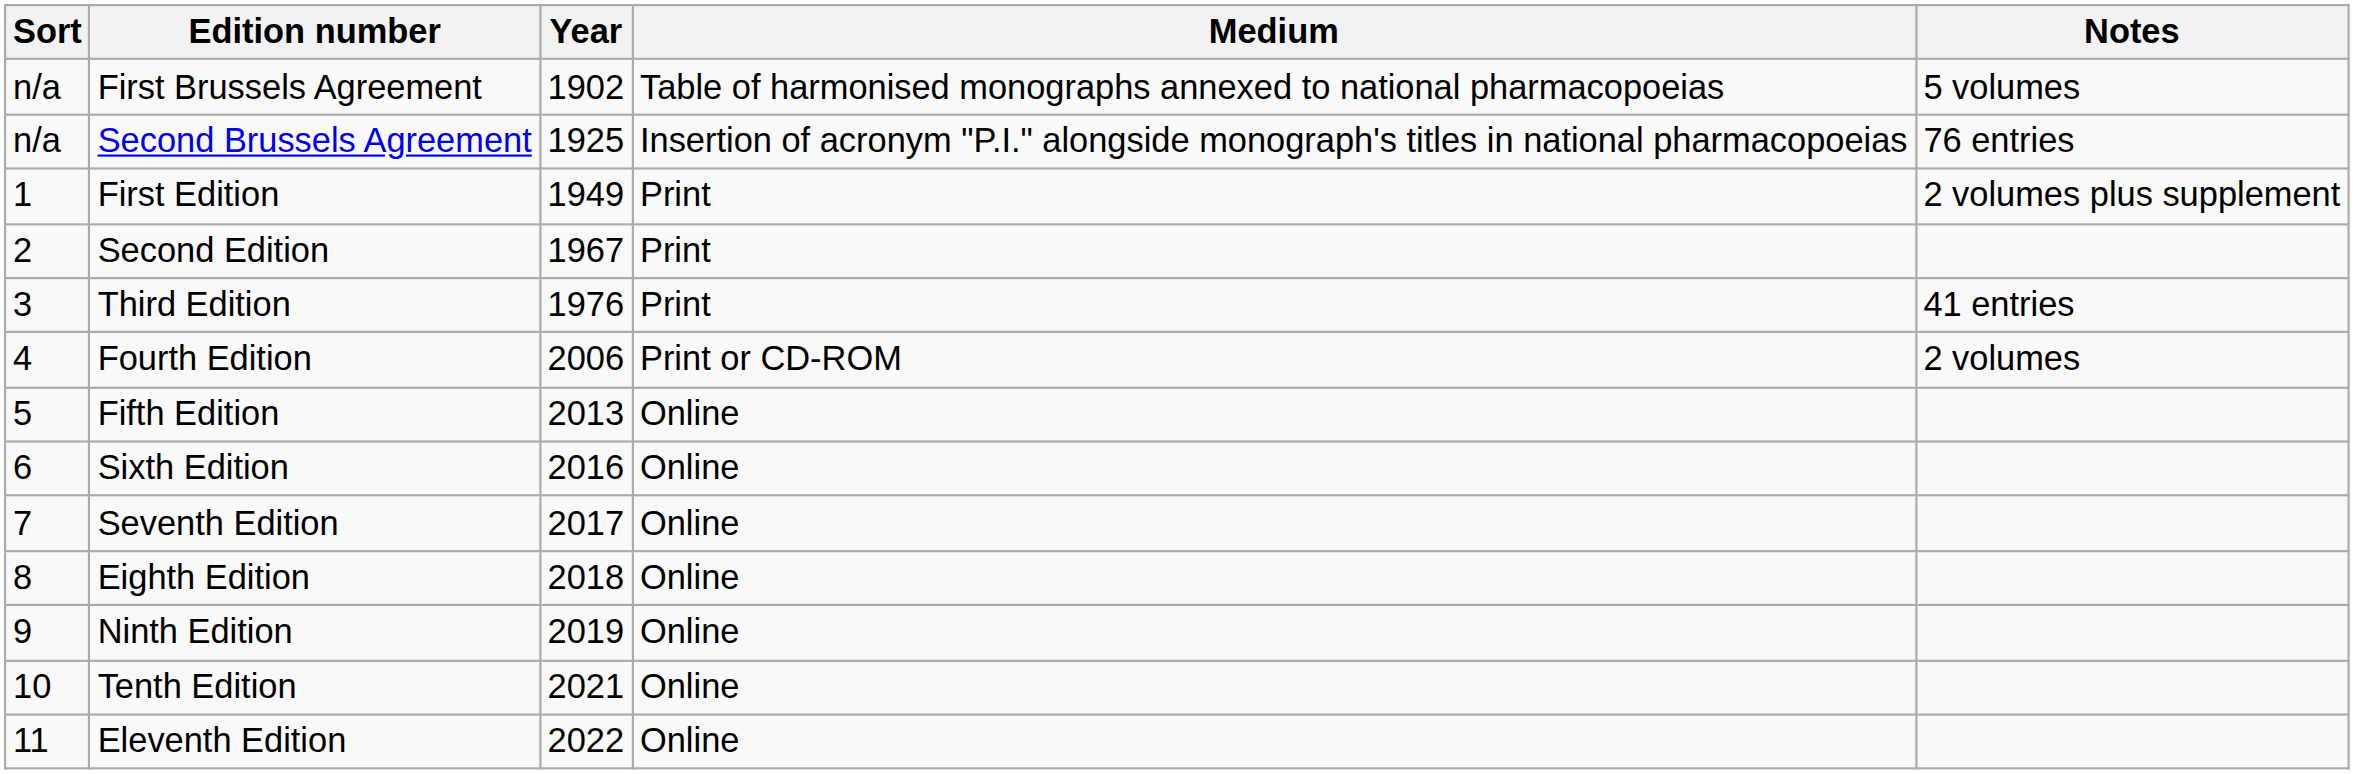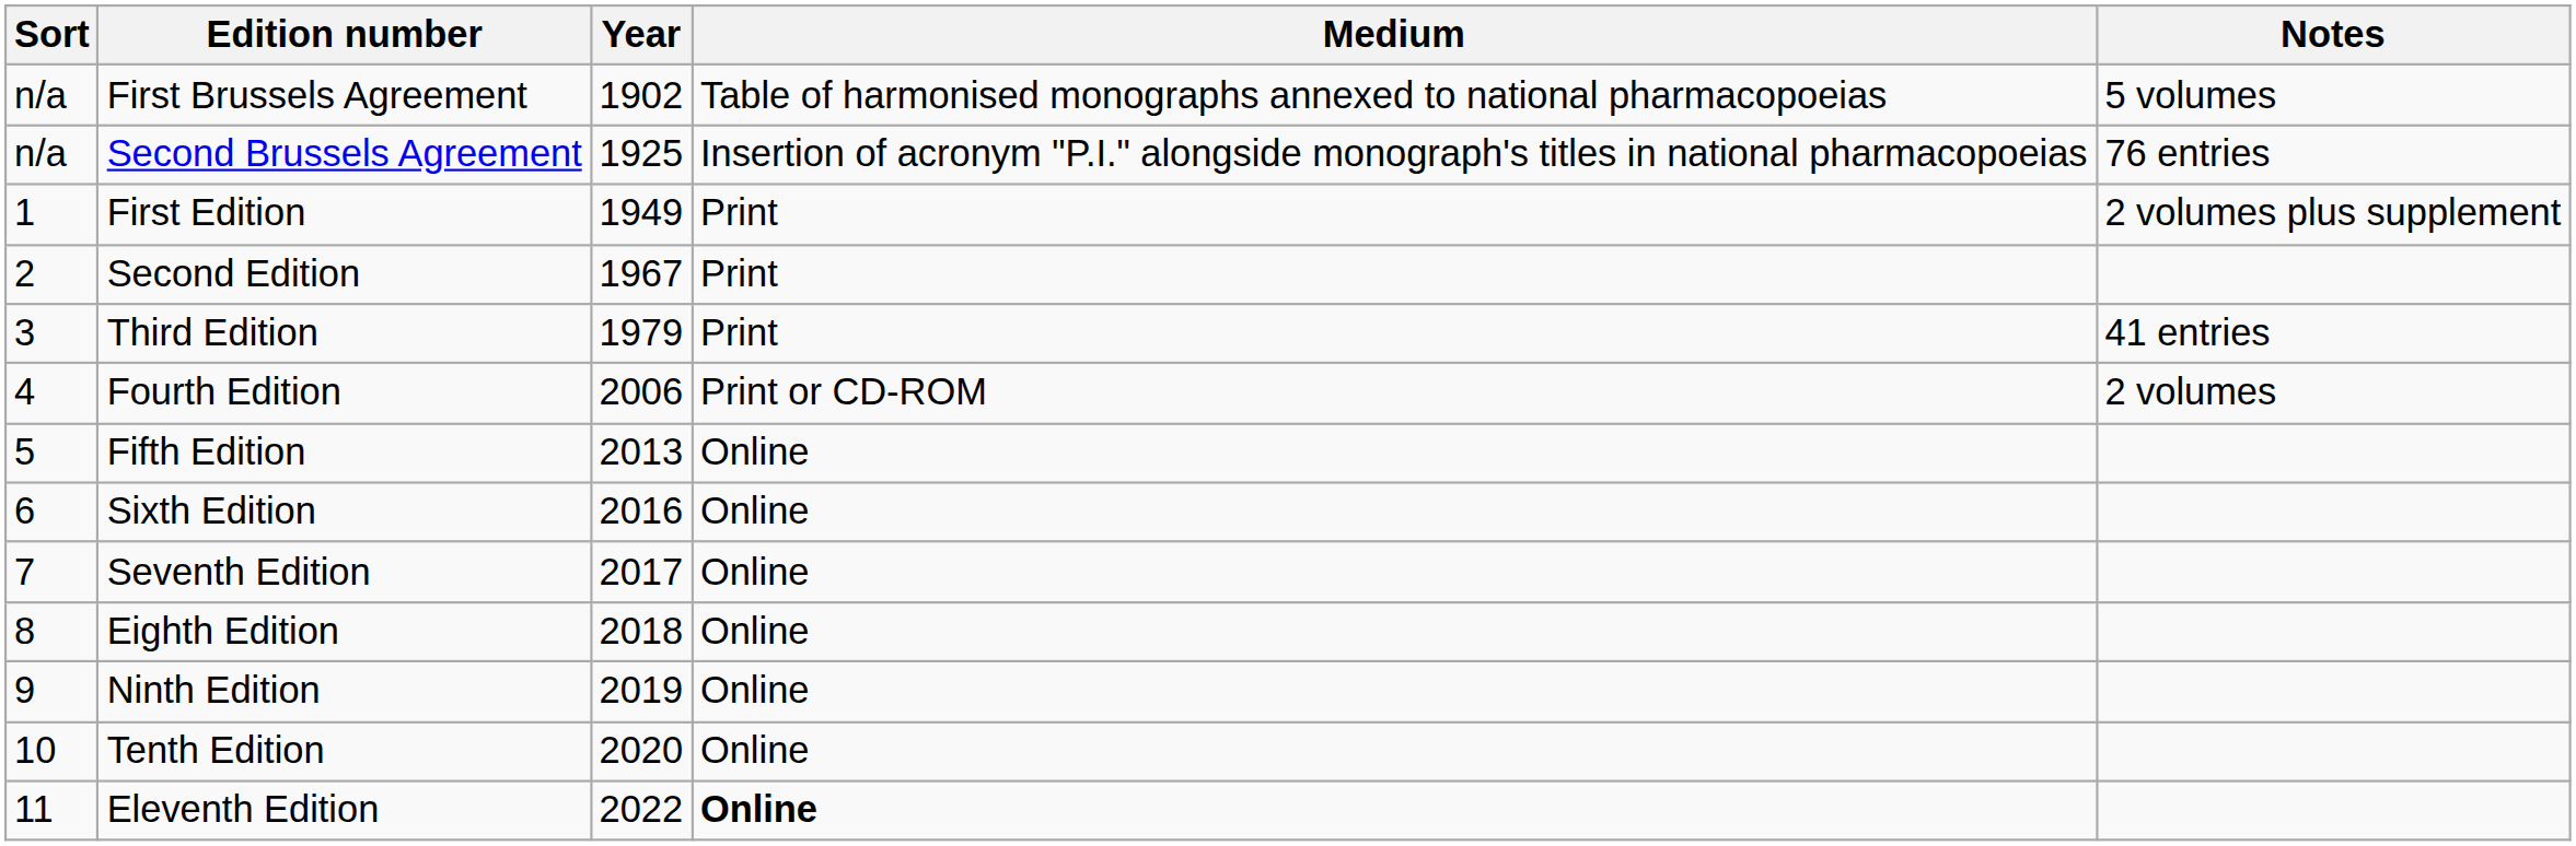 <table class="wikitable sortable" border="1">
 <tr>
 <th>Sort</th>
 <th>Edition number</th>
 <th>Year</th>
 <th>Medium</th>
 <th>Notes</th>
 </tr>
 <tr>
 <td>n/a</td>
 <td>First Brussels Agreement</td>
 <td>1902</td>
 <td>Table of harmonised monographs annexed to national pharmacopoeias</td>
 <td>5 volumes</td>
 </tr>
 <tr>
 <td>n/a</td>
 <td><a href='#'>Second Brussels Agreement</a></td>
 <td>1925</td>
 <td>Insertion of acronym "P.I." alongside monograph's titles in national pharmacopoeias</td>
 <td>76 entries</td>
 </tr>
 <tr>
 <td>1</td>
 <td>First Edition</td>
 <td>1949</td>
 <td>Print</td>
 <td>2 volumes plus supplement</td>
 </tr>
 <tr>
 <td>2</td>
 <td>Second Edition</td>
 <td>1967</td>
 <td>Print</td>
 <td></td>
 </tr>
 <tr>
 <td>3</td>
 <td>Third Edition</td>
-<td>1976</td>
+<td>1979</td>
 <td>Print</td>
 <td>41 entries</td>
 </tr>
 <tr>
 <td>4</td>
 <td>Fourth Edition</td>
 <td>2006</td>
 <td>Print or CD-ROM</td>
 <td>2 volumes</td>
 </tr>
 <tr>
 <td>5</td>
 <td>Fifth Edition</td>
 <td>2013</td>
 <td>Online</td>
 <td></td>
 </tr>
 <tr>
 <td>6</td>
 <td>Sixth Edition</td>
 <td>2016</td>
 <td>Online</td>
 <td></td>
 </tr>
 <tr>
 <td>7</td>
 <td>Seventh Edition</td>
 <td>2017</td>
 <td>Online</td>
 <td></td>
 </tr>
 <tr>
 <td>8</td>
 <td>Eighth Edition</td>
 <td>2018 </td>
 <td>Online</td>
 <td></td>
 </tr>
 <tr>
 <td>9</td>
 <td>Ninth Edition</td>
 <td>2019</td>
 <td>Online</td>
 <td></td>
 </tr>
 <tr>
 <td>10</td>
 <td>Tenth Edition</td>
-<td>2021</td>
+<td>2020</td>
 <td>Online</td>
 <td></td>
 </tr>
 <tr>
 <td>11</td>
 <td>Eleventh Edition</td>
 <td>2022</td>
-<td>Online</td>
+<td><strong>Online</strong></td>
 <td></td>
 </tr>
 </table>
